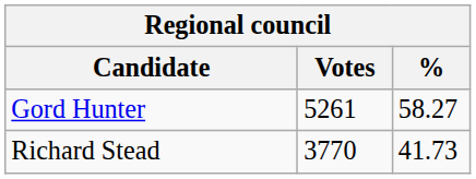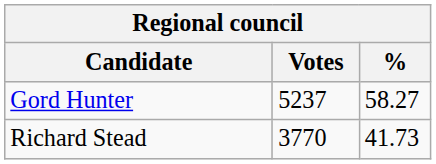 <table class="wikitable">
 <tr>
 <th colspan=3>Regional council</th>
 </tr>
 <tr>
 <th style="width: 170px">Candidate</th>
 <th style="width: 50px">Votes</th>
 <th style="width: 40px">%</th>
 </tr>
 <tr>
 <td><a href='#'>Gord Hunter</a></td>
-<td>5261</td>
+<td>5237</td>
 <td>58.27</td>
 </tr>
 <tr>
 <td>Richard Stead</td>
 <td>3770</td>
 <td>41.73</td>
 </tr>
 </table>
